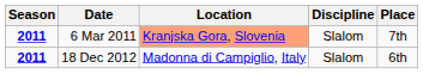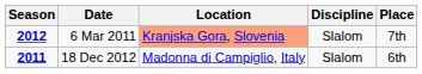 <table class="wikitable">
 <tr>
 <th>Season</th>
 <th>Date</th>
 <th>Location</th>
 <th>Discipline</th>
 <th>Place</th>
 </tr>
 <tr>
-<td rowspan=1 align=center><strong><a href='#'>2011</a></strong></td>
+<td rowspan=1 align=center><strong><a href='#'>2012</a></strong></td>
 <td align=right>6 Mar 2011</td>
 <td style="background: lightsalmon;"> <a href='#'>Kranjska Gora</a>, <a href='#'>Slovenia</a></td>
 <td align=center>Slalom</td>
 <td align=center>7th</td>
 </tr>
 <tr>
 <td rowspan=1 align=center><strong><a href='#'>2011</a></strong></td>
 <td align=right>18 Dec 2012</td>
 <td> <a href='#'>Madonna di Campiglio</a>, <a href='#'>Italy</a></td>
 <td align=center>Slalom</td>
 <td align=center>6th</td>
 </tr>
 </table>
